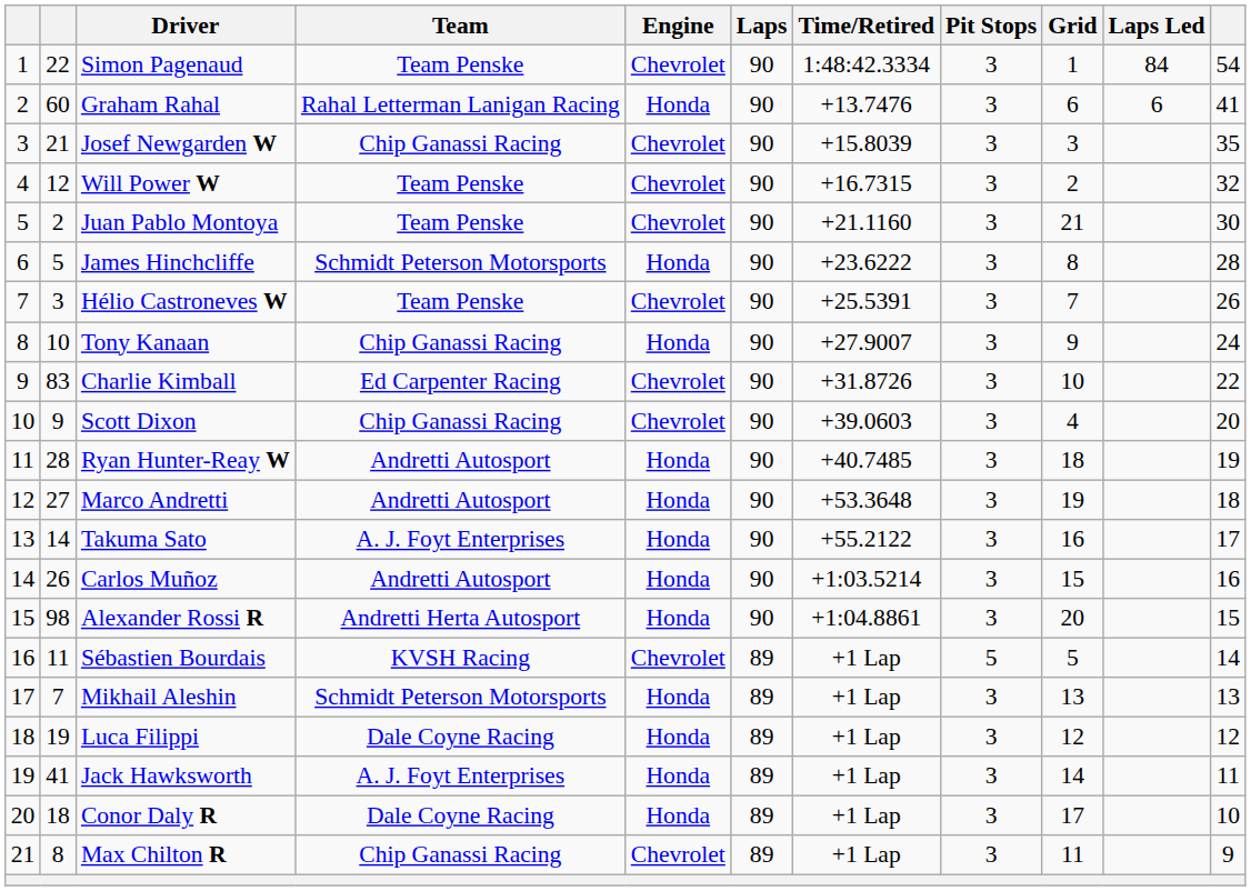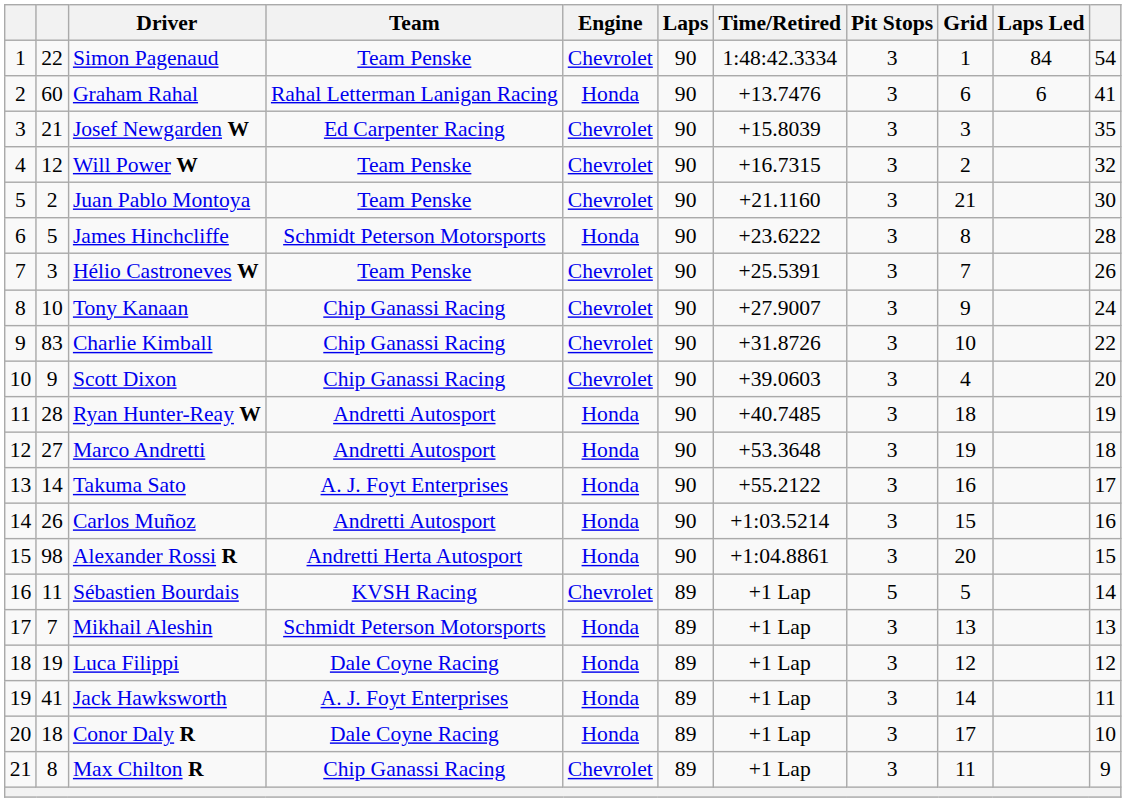 <table class="wikitable" style="text-align:center; font-size: 95%;">
 <tr>
 <th></th>
 <th></th>
 <th>Driver</th>
 <th>Team</th>
 <th>Engine</th>
 <th>Laps</th>
 <th>Time/Retired</th>
 <th>Pit Stops</th>
 <th>Grid</th>
 <th>Laps Led</th>
 <th></th>
 </tr>
 <tr>
 <td>1</td>
 <td>22</td>
 <td align="left"> <a href='#'>Simon Pagenaud</a></td>
 <td><a href='#'>Team Penske</a></td>
 <td><a href='#'>Chevrolet</a></td>
 <td>90</td>
 <td>1:48:42.3334</td>
 <td>3</td>
 <td>1</td>
 <td>84</td>
 <td>54</td>
 </tr>
 <tr>
 <td>2</td>
 <td>60</td>
 <td align="left"> <a href='#'>Graham Rahal</a></td>
 <td><a href='#'>Rahal Letterman Lanigan Racing</a></td>
 <td><a href='#'>Honda</a></td>
 <td>90</td>
 <td>+13.7476</td>
 <td>3</td>
 <td>6</td>
 <td>6</td>
 <td>41</td>
 </tr>
 <tr>
 <td>3</td>
 <td>21</td>
 <td align="left"> <a href='#'>Josef Newgarden</a> <strong><span>W</span></strong></td>
-<td><a href='#'>Chip Ganassi Racing</a></td>
+<td><a href='#'>Ed Carpenter Racing</a></td>
 <td><a href='#'>Chevrolet</a></td>
 <td>90</td>
 <td>+15.8039</td>
 <td>3</td>
 <td>3</td>
 <td></td>
 <td>35</td>
 </tr>
 <tr>
 <td>4</td>
 <td>12</td>
 <td align="left"> <a href='#'>Will Power</a> <strong><span>W</span></strong></td>
 <td><a href='#'>Team Penske</a></td>
 <td><a href='#'>Chevrolet</a></td>
 <td>90</td>
 <td>+16.7315</td>
 <td>3</td>
 <td>2</td>
 <td></td>
 <td>32</td>
 </tr>
 <tr>
 <td>5</td>
 <td>2</td>
 <td align="left"> <a href='#'>Juan Pablo Montoya</a></td>
 <td><a href='#'>Team Penske</a></td>
 <td><a href='#'>Chevrolet</a></td>
 <td>90</td>
 <td>+21.1160</td>
 <td>3</td>
 <td>21</td>
 <td></td>
 <td>30</td>
 </tr>
 <tr>
 <td>6</td>
 <td>5</td>
 <td align="left"> <a href='#'>James Hinchcliffe</a></td>
 <td><a href='#'>Schmidt Peterson Motorsports</a></td>
 <td><a href='#'>Honda</a></td>
 <td>90</td>
 <td>+23.6222</td>
 <td>3</td>
 <td>8</td>
 <td></td>
 <td>28</td>
 </tr>
 <tr>
 <td>7</td>
 <td>3</td>
 <td align="left"> <a href='#'>Hélio Castroneves</a> <strong><span>W</span></strong></td>
 <td><a href='#'>Team Penske</a></td>
 <td><a href='#'>Chevrolet</a></td>
 <td>90</td>
 <td>+25.5391</td>
 <td>3</td>
 <td>7</td>
 <td></td>
 <td>26</td>
 </tr>
 <tr>
 <td>8</td>
 <td>10</td>
 <td align="left"> <a href='#'>Tony Kanaan</a></td>
 <td><a href='#'>Chip Ganassi Racing</a></td>
-<td><a href='#'>Honda</a></td>
+<td><a href='#'>Chevrolet</a></td>
 <td>90</td>
 <td>+27.9007</td>
 <td>3</td>
 <td>9</td>
 <td></td>
 <td>24</td>
 </tr>
 <tr>
 <td>9</td>
 <td>83</td>
 <td align="left"> <a href='#'>Charlie Kimball</a></td>
-<td><a href='#'>Ed Carpenter Racing</a></td>
+<td><a href='#'>Chip Ganassi Racing</a></td>
 <td><a href='#'>Chevrolet</a></td>
 <td>90</td>
 <td>+31.8726</td>
 <td>3</td>
 <td>10</td>
 <td></td>
 <td>22</td>
 </tr>
 <tr>
 <td>10</td>
 <td>9</td>
 <td align="left"> <a href='#'>Scott Dixon</a></td>
 <td><a href='#'>Chip Ganassi Racing</a></td>
 <td><a href='#'>Chevrolet</a></td>
 <td>90</td>
 <td>+39.0603</td>
 <td>3</td>
 <td>4</td>
 <td></td>
 <td>20</td>
 </tr>
 <tr>
 <td>11</td>
 <td>28</td>
 <td align="left"> <a href='#'>Ryan Hunter-Reay</a> <strong><span>W</span></strong></td>
 <td><a href='#'>Andretti Autosport</a></td>
 <td><a href='#'>Honda</a></td>
 <td>90</td>
 <td>+40.7485</td>
 <td>3</td>
 <td>18</td>
 <td></td>
 <td>19</td>
 </tr>
 <tr>
 <td>12</td>
 <td>27</td>
 <td align="left"> <a href='#'>Marco Andretti</a></td>
 <td><a href='#'>Andretti Autosport</a></td>
 <td><a href='#'>Honda</a></td>
 <td>90</td>
 <td>+53.3648</td>
 <td>3</td>
 <td>19</td>
 <td></td>
 <td>18</td>
 </tr>
 <tr>
 <td>13</td>
 <td>14</td>
 <td align="left"> <a href='#'>Takuma Sato</a></td>
 <td><a href='#'>A. J. Foyt Enterprises</a></td>
 <td><a href='#'>Honda</a></td>
 <td>90</td>
 <td>+55.2122</td>
 <td>3</td>
 <td>16</td>
 <td></td>
 <td>17</td>
 </tr>
 <tr>
 <td>14</td>
 <td>26</td>
 <td align="left"> <a href='#'>Carlos Muñoz</a></td>
 <td><a href='#'>Andretti Autosport</a></td>
 <td><a href='#'>Honda</a></td>
 <td>90</td>
 <td>+1:03.5214</td>
 <td>3</td>
 <td>15</td>
 <td></td>
 <td>16</td>
 </tr>
 <tr>
 <td>15</td>
 <td>98</td>
 <td align="left"> <a href='#'>Alexander Rossi</a> <strong><span>R</span></strong></td>
 <td><a href='#'>Andretti Herta Autosport</a></td>
 <td><a href='#'>Honda</a></td>
 <td>90</td>
 <td>+1:04.8861</td>
 <td>3</td>
 <td>20</td>
 <td></td>
 <td>15</td>
 </tr>
 <tr>
 <td>16</td>
 <td>11</td>
 <td align="left"> <a href='#'>Sébastien Bourdais</a></td>
 <td><a href='#'>KVSH Racing</a></td>
 <td><a href='#'>Chevrolet</a></td>
 <td>89</td>
 <td>+1 Lap</td>
 <td>5</td>
 <td>5</td>
 <td></td>
 <td>14</td>
 </tr>
 <tr>
 <td>17</td>
 <td>7</td>
 <td align="left"> <a href='#'>Mikhail Aleshin</a></td>
 <td><a href='#'>Schmidt Peterson Motorsports</a></td>
 <td><a href='#'>Honda</a></td>
 <td>89</td>
 <td>+1 Lap</td>
 <td>3</td>
 <td>13</td>
 <td></td>
 <td>13</td>
 </tr>
 <tr>
 <td>18</td>
 <td>19</td>
 <td align="left"> <a href='#'>Luca Filippi</a></td>
 <td><a href='#'>Dale Coyne Racing</a></td>
 <td><a href='#'>Honda</a></td>
 <td>89</td>
 <td>+1 Lap</td>
 <td>3</td>
 <td>12</td>
 <td></td>
 <td>12</td>
 </tr>
 <tr>
 <td>19</td>
 <td>41</td>
 <td align="left"> <a href='#'>Jack Hawksworth</a></td>
 <td><a href='#'>A. J. Foyt Enterprises</a></td>
 <td><a href='#'>Honda</a></td>
 <td>89</td>
 <td>+1 Lap</td>
 <td>3</td>
 <td>14</td>
 <td></td>
 <td>11</td>
 </tr>
 <tr>
 <td>20</td>
 <td>18</td>
 <td align="left"> <a href='#'>Conor Daly</a> <strong><span>R</span></strong></td>
 <td><a href='#'>Dale Coyne Racing</a></td>
 <td><a href='#'>Honda</a></td>
 <td>89</td>
 <td>+1 Lap</td>
 <td>3</td>
 <td>17</td>
 <td></td>
 <td>10</td>
 </tr>
 <tr>
 <td>21</td>
 <td>8</td>
 <td align="left"> <a href='#'>Max Chilton</a> <strong><span>R</span></strong></td>
 <td><a href='#'>Chip Ganassi Racing</a></td>
 <td><a href='#'>Chevrolet</a></td>
 <td>89</td>
 <td>+1 Lap</td>
 <td>3</td>
 <td>11</td>
 <td></td>
 <td>9</td>
 </tr>
 <tr>
 <th colspan=11></th>
 </tr>
 </table>
